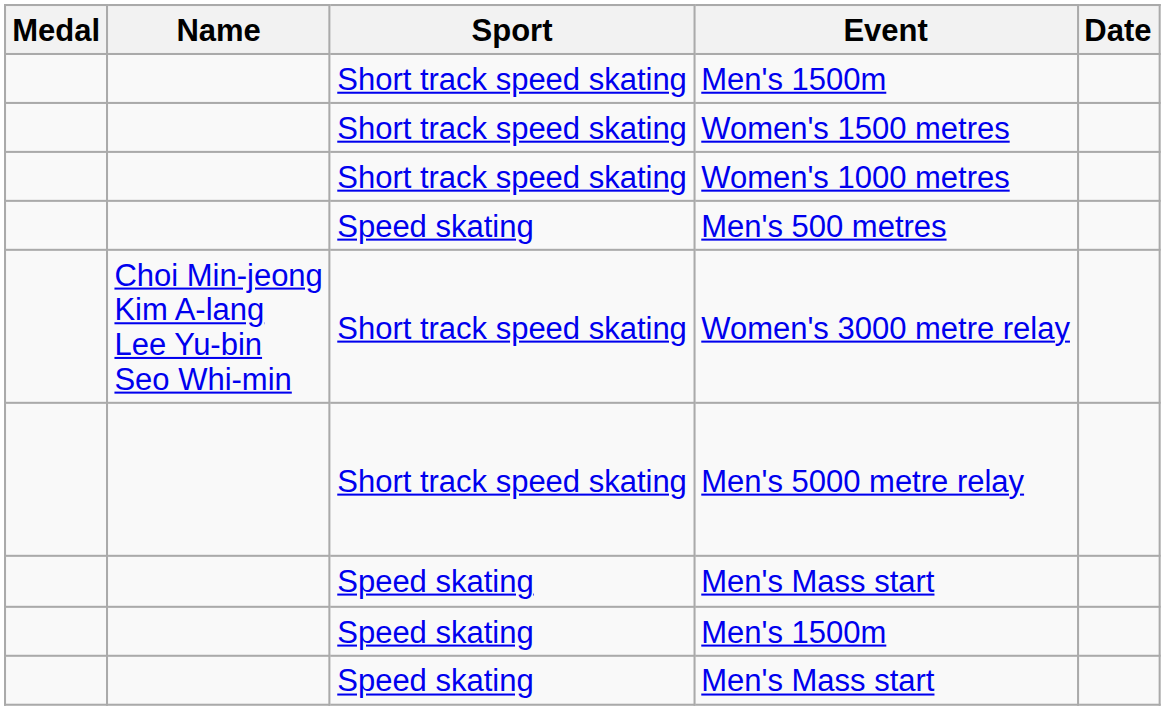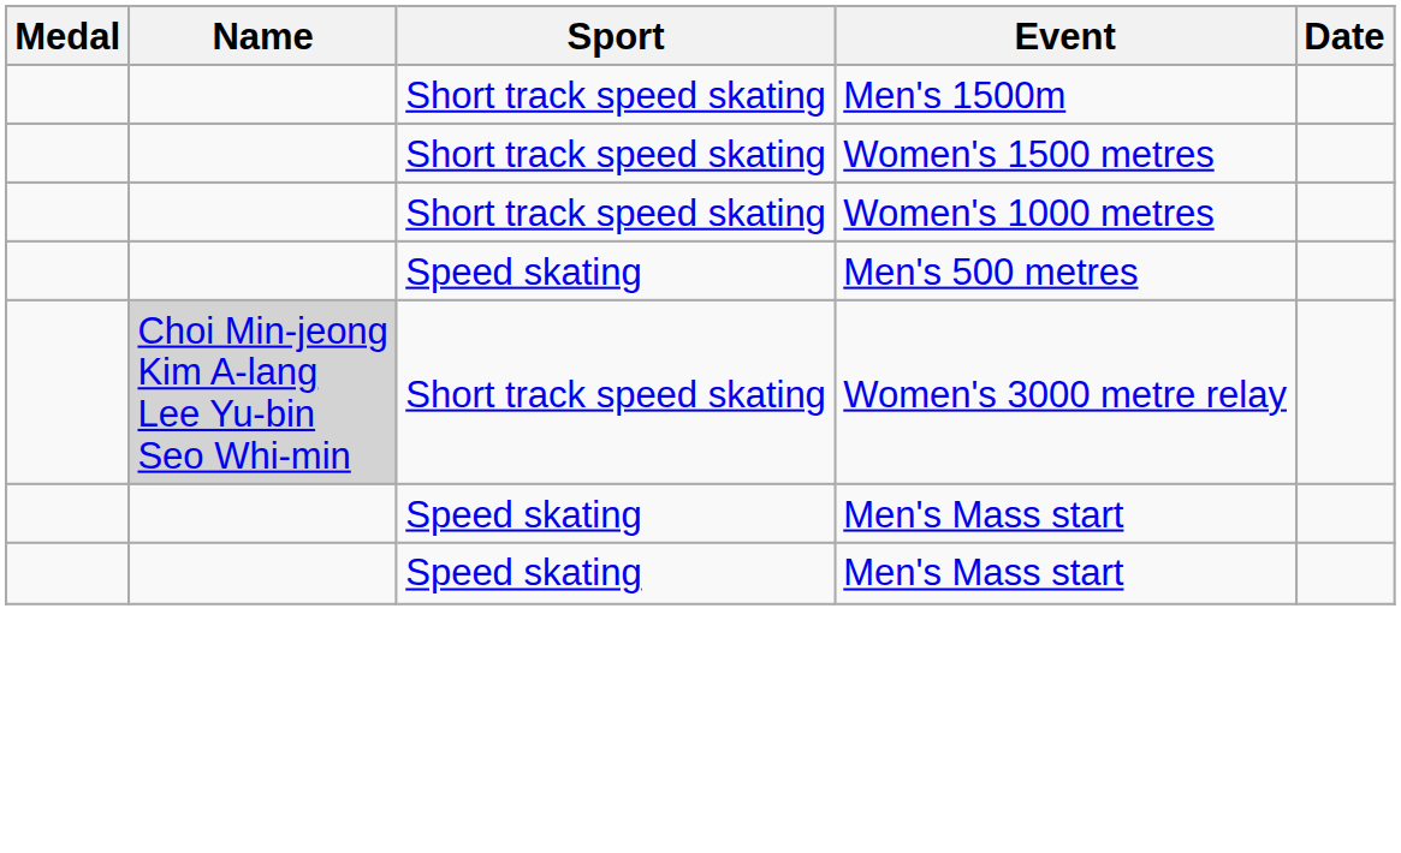 <table class="wikitable sortable" style="font-size:95%;">
 <tr>
 <th>Medal</th>
 <th>Name</th>
 <th>Sport</th>
 <th>Event</th>
 <th>Date</th>
 </tr>
 <tr>
 <td></td>
 <td></td>
 <td><a href='#'>Short track speed skating</a></td>
 <td><a href='#'>Men's 1500m</a></td>
 <td></td>
 </tr>
 <tr>
 <td></td>
 <td></td>
 <td><a href='#'>Short track speed skating</a></td>
 <td><a href='#'>Women's 1500 metres</a></td>
 <td></td>
 </tr>
 <tr>
 <td></td>
 <td></td>
 <td><a href='#'>Short track speed skating</a></td>
 <td><a href='#'>Women's 1000 metres</a></td>
 <td></td>
 </tr>
 <tr>
 <td></td>
 <td></td>
 <td><a href='#'>Speed skating</a></td>
 <td><a href='#'>Men's 500 metres</a></td>
 <td></td>
 </tr>
 <tr>
 <td></td>
-<td><a href='#'>Choi Min-jeong</a><br><a href='#'>Kim A-lang</a><br><a href='#'>Lee Yu-bin</a><br><a href='#'>Seo Whi-min</a></td>
+<td style="background: lightgrey;"><a href='#'>Choi Min-jeong</a><br><a href='#'>Kim A-lang</a><br><a href='#'>Lee Yu-bin</a><br><a href='#'>Seo Whi-min</a></td>
 <td><a href='#'>Short track speed skating</a></td>
 <td><a href='#'>Women's 3000 metre relay</a></td>
-<td></td>
-</tr>
-<tr>
-<td></td>
-<td><br><br><br><br></td>
-<td><a href='#'>Short track speed skating</a></td>
-<td><a href='#'>Men's 5000 metre relay</a></td>
 <td></td>
 </tr>
 <tr>
 <td></td>
 <td></td>
 <td><a href='#'>Speed skating</a></td>
 <td><a href='#'>Men's Mass start</a></td>
 <td></td>
 </tr>
 <tr>
 <td></td>
 <td></td>
 <td><a href='#'>Speed skating</a></td>
-<td><a href='#'>Men's 1500m</a></td>
-<td></td>
-</tr>
-<tr>
-<td></td>
-<td></td>
-<td><a href='#'>Speed skating</a></td>
 <td><a href='#'>Men's Mass start</a></td>
 <td></td>
 </tr>
 </table>
